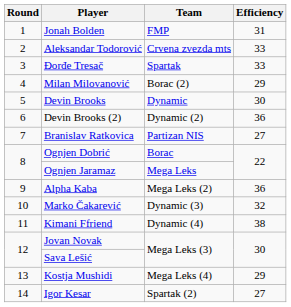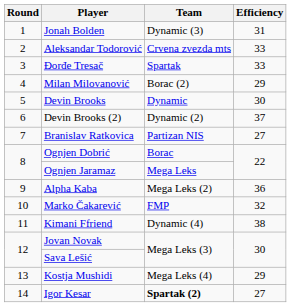 <table class="wikitable" style="text-align: center;">
 <tr>
 <th align="center">Round</th>
 <th align="center">Player</th>
 <th align="center">Team</th>
 <th align="center">Efficiency</th>
 </tr>
 <tr>
 <td>1</td>
 <td align="left"> <a href='#'>Jonah Bolden</a></td>
-<td align="left"><a href='#'>FMP</a></td>
+<td align="left">Dynamic (3)</td>
 <td>31</td>
 </tr>
 <tr>
 <td>2</td>
 <td align="left"> <a href='#'>Aleksandar Todorović</a></td>
 <td align="left"><a href='#'>Crvena zvezda mts</a></td>
 <td>33</td>
 </tr>
 <tr>
 <td>3</td>
 <td align="left"> <a href='#'>Đorđe Tresač</a></td>
 <td align="left"><a href='#'>Spartak</a></td>
 <td>33</td>
 </tr>
 <tr>
 <td>4</td>
 <td align="left"> <a href='#'>Milan Milovanović</a></td>
 <td align="left">Borac (2)</td>
 <td>29</td>
 </tr>
 <tr>
 <td>5</td>
 <td align="left"> <a href='#'>Devin Brooks</a></td>
 <td align="left"><a href='#'>Dynamic</a></td>
 <td>30</td>
 </tr>
 <tr>
 <td>6</td>
 <td align="left"> Devin Brooks (2)</td>
 <td align="left">Dynamic (2)</td>
-<td>36</td>
+<td>37</td>
 </tr>
 <tr>
 <td>7</td>
 <td align="left"> <a href='#'>Branislav Ratkovica</a></td>
 <td align="left"><a href='#'>Partizan NIS</a></td>
 <td>27</td>
 </tr>
 <tr>
 <td rowspan="2">8</td>
 <td align="left"> <a href='#'>Ognjen Dobrić</a></td>
 <td align="left"><a href='#'>Borac</a></td>
 <td rowspan="2">22</td>
 </tr>
 <tr>
 <td align="left"> <a href='#'>Ognjen Jaramaz</a></td>
 <td align="left"><a href='#'>Mega Leks</a></td>
 </tr>
 <tr>
 <td>9</td>
 <td align="left"> <a href='#'>Alpha Kaba</a></td>
 <td align="left">Mega Leks (2)</td>
 <td>36</td>
 </tr>
 <tr>
 <td>10</td>
 <td align="left"> <a href='#'>Marko Čakarević</a></td>
-<td align="left">Dynamic (3)</td>
+<td align="left"><a href='#'>FMP</a></td>
 <td>32</td>
 </tr>
 <tr>
 <td>11</td>
 <td align="left"> <a href='#'>Kimani Ffriend</a></td>
 <td align="left">Dynamic (4)</td>
 <td>38</td>
 </tr>
 <tr>
 <td rowspan="2">12</td>
 <td align="left"> <a href='#'>Jovan Novak</a></td>
 <td rowspan="2" style="text-align:left;">Mega Leks (3)</td>
 <td rowspan="2">30</td>
 </tr>
 <tr>
 <td align="left"> <a href='#'>Sava Lešić</a></td>
 </tr>
 <tr>
 <td>13</td>
 <td align="left"> <a href='#'>Kostja Mushidi</a></td>
 <td align="left">Mega Leks (4)</td>
 <td>29</td>
 </tr>
 <tr>
 <td>14</td>
 <td align="left"> <a href='#'>Igor Kesar</a></td>
-<td align="left">Spartak (2)</td>
+<td align="left"><strong>Spartak (2)</strong></td>
 <td>27</td>
 </tr>
 </table>
